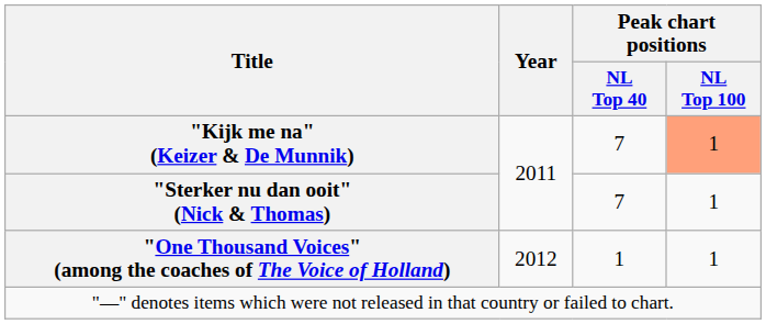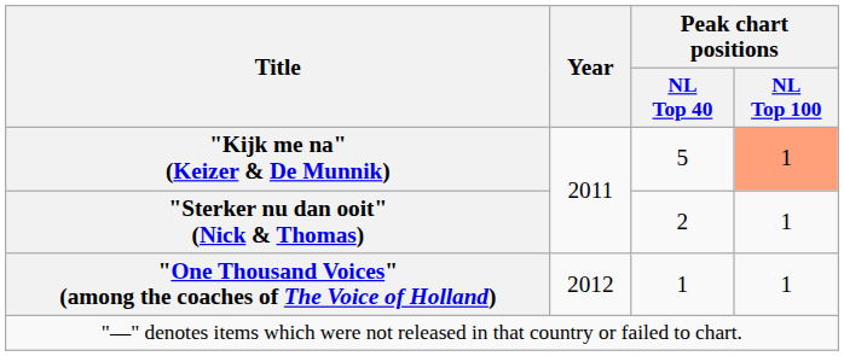 <table class="wikitable plainrowheaders" style="text-align:center;" border="1">
 <tr>
 <th scope="col" rowspan="2" style="width:23em;">Title</th>
 <th scope="col" rowspan="2" style="width:3em;">Year</th>
 <th scope="col" colspan="2">Peak chart positions</th>
 </tr>
 <tr>
 <th scope="col" style="width:4.5em;font-size:90%;"><a href='#'>NL<br>Top 40</a><br></th>
 <th scope="col" style="width:4.5em;font-size:90%;"><a href='#'>NL<br>Top 100</a><br></th>
 </tr>
 <tr>
 <th scope="row">"Kijk me na"<br><span>(<a href='#'>Keizer</a> & <a href='#'>De Munnik</a>)</span></th>
 <td rowspan="2">2011</td>
-<td>7</td>
+<td>5</td>
 <td style="background: lightsalmon;">1</td>
 </tr>
 <tr>
 <th scope="row">"Sterker nu dan ooit"<br><span>(<a href='#'>Nick</a> & <a href='#'>Thomas</a>)</span></th>
-<td>7</td>
+<td>2</td>
 <td>1</td>
 </tr>
 <tr>
 <th scope="row">"<a href='#'>One Thousand Voices</a>"<br><span>(among the coaches of <em><a href='#'>The Voice of Holland</a></em>)</span></th>
 <td>2012</td>
 <td>1</td>
 <td>1</td>
 </tr>
 <tr>
 <td colspan="7" align="center" style="font-size:90%;">"—" denotes items which were not released in that country or failed to chart.</td>
 </tr>
 </table>
